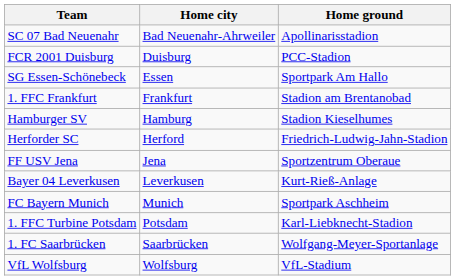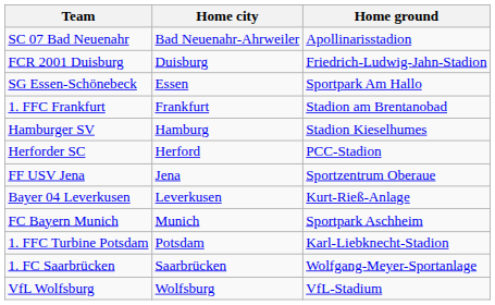 <table class="wikitable sortable">
 <tr>
 <th>Team</th>
 <th>Home city</th>
 <th>Home ground</th>
 </tr>
 <tr>
 <td><a href='#'>SC 07 Bad Neuenahr</a></td>
 <td><a href='#'>Bad Neuenahr-Ahrweiler</a></td>
 <td><a href='#'>Apollinarisstadion</a></td>
 </tr>
 <tr>
 <td><a href='#'>FCR 2001 Duisburg</a></td>
 <td><a href='#'>Duisburg</a></td>
-<td><a href='#'>PCC-Stadion</a></td>
+<td><a href='#'>Friedrich-Ludwig-Jahn-Stadion</a></td>
 </tr>
 <tr>
 <td><a href='#'>SG Essen-Schönebeck</a></td>
 <td><a href='#'>Essen</a></td>
 <td><a href='#'>Sportpark Am Hallo</a></td>
 </tr>
 <tr>
 <td><a href='#'>1. FFC Frankfurt</a></td>
 <td><a href='#'>Frankfurt</a></td>
 <td><a href='#'>Stadion am Brentanobad</a></td>
 </tr>
 <tr>
 <td><a href='#'>Hamburger SV</a></td>
 <td><a href='#'>Hamburg</a></td>
 <td><a href='#'>Stadion Kieselhumes</a></td>
 </tr>
 <tr>
 <td><a href='#'>Herforder SC</a></td>
 <td><a href='#'>Herford</a></td>
-<td><a href='#'>Friedrich-Ludwig-Jahn-Stadion</a></td>
+<td><a href='#'>PCC-Stadion</a></td>
 </tr>
 <tr>
 <td><a href='#'>FF USV Jena</a></td>
 <td><a href='#'>Jena</a></td>
 <td><a href='#'>Sportzentrum Oberaue</a></td>
 </tr>
 <tr>
 <td><a href='#'>Bayer 04 Leverkusen</a></td>
 <td><a href='#'>Leverkusen</a></td>
 <td><a href='#'>Kurt-Rieß-Anlage</a></td>
 </tr>
 <tr>
 <td><a href='#'>FC Bayern Munich</a></td>
 <td><a href='#'>Munich</a></td>
 <td><a href='#'>Sportpark Aschheim</a></td>
 </tr>
 <tr>
 <td><a href='#'>1. FFC Turbine Potsdam</a></td>
 <td><a href='#'>Potsdam</a></td>
 <td><a href='#'>Karl-Liebknecht-Stadion</a></td>
 </tr>
 <tr>
 <td><a href='#'>1. FC Saarbrücken</a></td>
 <td><a href='#'>Saarbrücken</a></td>
 <td><a href='#'>Wolfgang-Meyer-Sportanlage</a></td>
 </tr>
 <tr>
 <td><a href='#'>VfL Wolfsburg</a></td>
 <td><a href='#'>Wolfsburg</a></td>
 <td><a href='#'>VfL-Stadium</a></td>
 </tr>
 </table>
